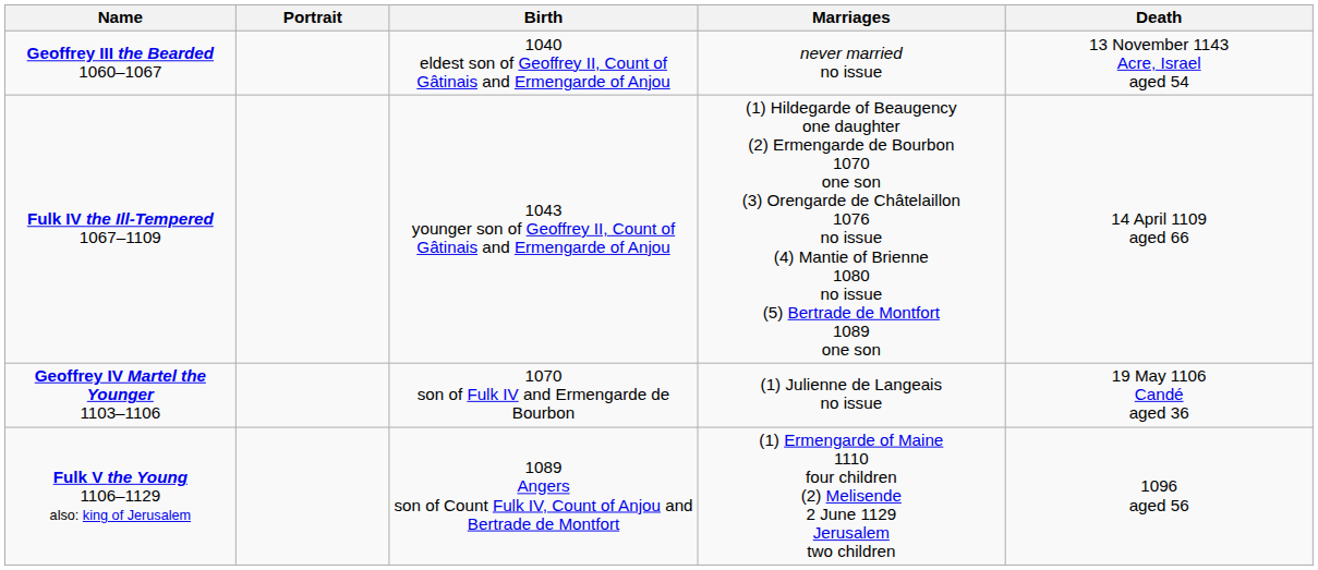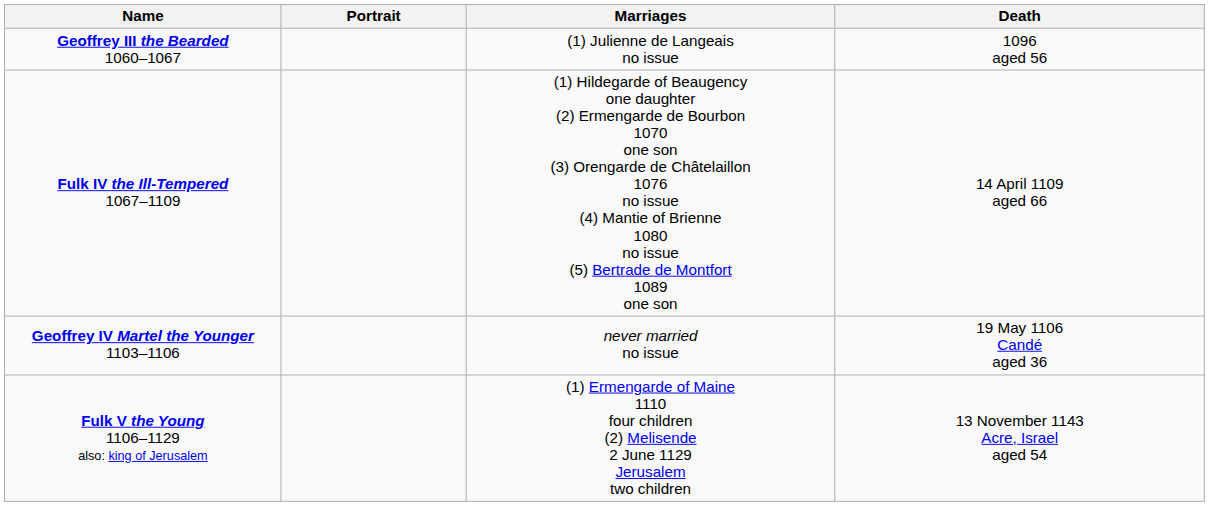 <table class="wikitable" style="text-align:center; width:100%">
 <tr>
 <th style="width:15%;">Name</th>
 <th style="width:10%;">Portrait</th>
-<th style="width:20%;">Birth</th>
 <th style="width:20%;">Marriages</th>
 <th style="width:20%;">Death</th>
 </tr>
 <tr>
 <td width="auto"><strong><a href='#'>Geoffrey III <em>the Bearded</em></a></strong><br>1060–1067</td>
 <td></td>
-<td>1040<br>eldest son of <a href='#'>Geoffrey II, Count of Gâtinais</a> and <a href='#'>Ermengarde of Anjou</a></td>
-<td><em>never married</em><br>no issue</td>
-<td>13 November 1143<br><a href='#'>Acre, Israel</a><br>aged 54</td>
+<td>(1) Julienne de Langeais<br>no issue</td>
+<td>1096<br>aged 56</td>
 </tr>
 <tr>
 <td width="auto"><strong><a href='#'>Fulk IV <em>the Ill-Tempered</em></a></strong><br>1067–1109</td>
 <td></td>
-<td>1043<br>younger son of <a href='#'>Geoffrey II, Count of Gâtinais</a> and <a href='#'>Ermengarde of Anjou</a></td>
 <td>(1) Hildegarde of Beaugency<br>one daughter<br>(2) Ermengarde de Bourbon<br>1070<br>one son<br>(3) Orengarde de Châtelaillon<br>1076<br>no issue<br>(4) Mantie of Brienne<br>1080<br>no issue<br>(5) <a href='#'>Bertrade de Montfort</a><br>1089<br>one son</td>
 <td>14 April 1109<br>aged 66</td>
 </tr>
 <tr>
 <td width="auto"><strong><a href='#'>Geoffrey IV <em>Martel the Younger</em></a></strong><br>1103–1106</td>
 <td></td>
-<td>1070<br>son of <a href='#'>Fulk IV</a> and Ermengarde de Bourbon</td>
-<td>(1) Julienne de Langeais<br>no issue</td>
+<td><em>never married</em><br>no issue</td>
 <td>19 May 1106<br><a href='#'>Candé</a><br>aged 36</td>
 </tr>
 <tr>
 <td width="auto"><strong><a href='#'>Fulk V <em>the Young</em></a></strong><br>1106–1129<br><small>also: <a href='#'>king of Jerusalem</a></small></td>
 <td></td>
-<td>1089<br><a href='#'>Angers</a><br>son of Count <a href='#'>Fulk IV, Count of Anjou</a> and <a href='#'>Bertrade de Montfort</a></td>
 <td>(1) <a href='#'>Ermengarde of Maine</a><br>1110<br>four children<br>(2) <a href='#'>Melisende</a><br>2 June 1129<br><a href='#'>Jerusalem</a><br>two children</td>
-<td>1096<br>aged 56</td>
+<td>13 November 1143<br><a href='#'>Acre, Israel</a><br>aged 54</td>
 </tr>
 </table>
